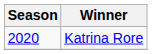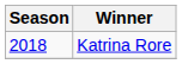 <table class="wikitable collapsible">
 <tr>
 <th>Season</th>
 <th>Winner</th>
 </tr>
 <tr>
-<td><a href='#'>2020</a></td>
+<td><a href='#'>2018</a></td>
 <td><a href='#'>Katrina Rore</a></td>
 </tr>
 <tr>
 </tr>
 </table>
